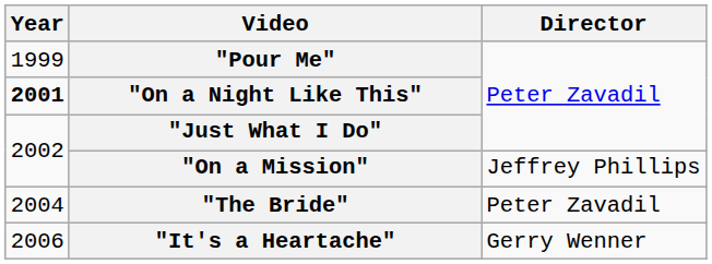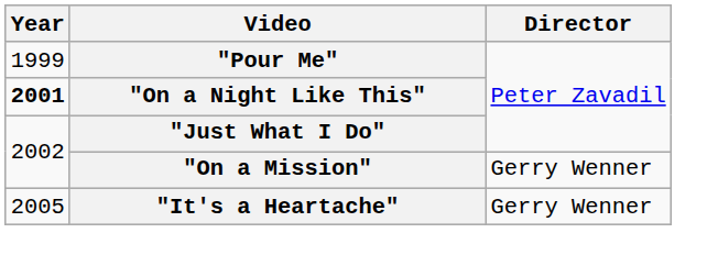 <table class="wikitable plainrowheaders">
 <tr>
 <th>Year</th>
 <th style="width:18em;">Video</th>
 <th>Director</th>
 </tr>
 <tr>
 <td>1999</td>
 <th scope="row">"Pour Me"</th>
 <td rowspan="3"><a href='#'>Peter Zavadil</a></td>
 </tr>
 <tr>
 <td><strong>2001</strong></td>
 <th scope="row">"On a Night Like This"</th>
 </tr>
 <tr>
 <td rowspan="2">2002</td>
 <th scope="row">"Just What I Do"</th>
 </tr>
 <tr>
 <th scope="row">"On a Mission"</th>
-<td>Jeffrey Phillips</td>
+<td>Gerry Wenner</td>
 </tr>
 <tr>
-<td>2004</td>
-<th scope="row">"The Bride"</th>
-<td>Peter Zavadil</td>
-</tr>
-<tr>
-<td>2006</td>
+<td>2005</td>
 <th scope="row">"It's a Heartache"</th>
 <td>Gerry Wenner</td>
 </tr>
 </table>
